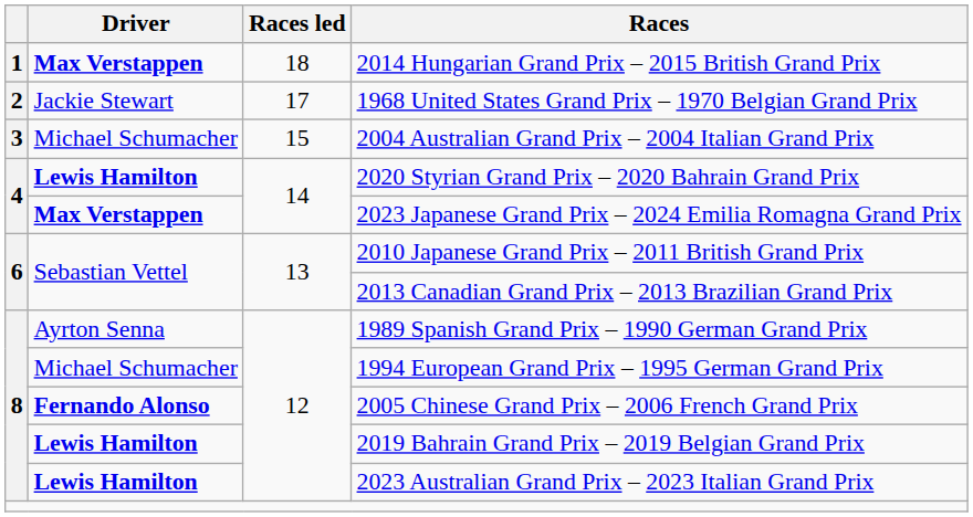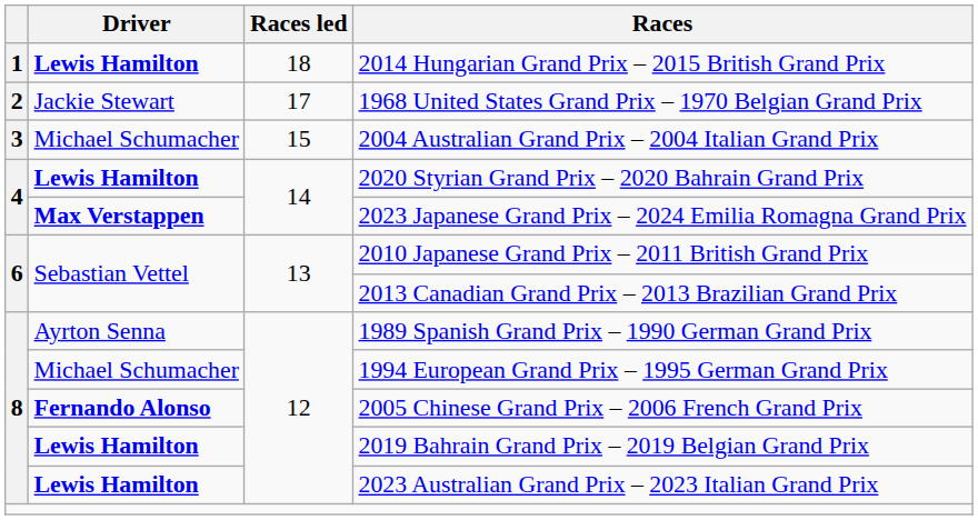 <table class="wikitable">
 <tr>
 <th></th>
 <th>Driver</th>
 <th>Races led</th>
 <th>Races</th>
 </tr>
 <tr>
 <th>1</th>
-<td> <strong><a href='#'>Max Verstappen</a></strong></td>
+<td> <strong><a href='#'>Lewis Hamilton</a></strong></td>
 <td align=center>18</td>
 <td><a href='#'>2014 Hungarian Grand Prix</a> – <a href='#'>2015 British Grand Prix</a></td>
 </tr>
 <tr>
 <th>2</th>
 <td> <a href='#'>Jackie Stewart</a></td>
 <td align=center>17</td>
 <td><a href='#'>1968 United States Grand Prix</a> – <a href='#'>1970 Belgian Grand Prix</a></td>
 </tr>
 <tr>
 <th>3</th>
 <td> <a href='#'>Michael Schumacher</a></td>
 <td align=center>15</td>
 <td><a href='#'>2004 Australian Grand Prix</a> – <a href='#'>2004 Italian Grand Prix</a></td>
 </tr>
 <tr>
 <th rowspan=2>4</th>
 <td> <strong><a href='#'>Lewis Hamilton</a></strong></td>
 <td align=center rowspan=2>14</td>
 <td><a href='#'>2020 Styrian Grand Prix</a> – <a href='#'>2020 Bahrain Grand Prix</a></td>
 </tr>
 <tr>
 <td> <strong><a href='#'>Max Verstappen</a></strong></td>
 <td><a href='#'>2023 Japanese Grand Prix</a> – <a href='#'>2024 Emilia Romagna Grand Prix</a></td>
 </tr>
 <tr>
 <th rowspan=2>6</th>
 <td rowspan=2> <a href='#'>Sebastian Vettel</a></td>
 <td align=center rowspan=2>13</td>
 <td><a href='#'>2010 Japanese Grand Prix</a> – <a href='#'>2011 British Grand Prix</a></td>
 </tr>
 <tr>
 <td align=left><a href='#'>2013 Canadian Grand Prix</a> – <a href='#'>2013 Brazilian Grand Prix</a></td>
 </tr>
 <tr>
 <th rowspan=5>8</th>
 <td> <a href='#'>Ayrton Senna</a></td>
 <td align=center rowspan=5>12</td>
 <td><a href='#'>1989 Spanish Grand Prix</a> – <a href='#'>1990 German Grand Prix</a></td>
 </tr>
 <tr>
 <td> <a href='#'>Michael Schumacher</a></td>
 <td><a href='#'>1994 European Grand Prix</a> – <a href='#'>1995 German Grand Prix</a></td>
 </tr>
 <tr>
 <td> <strong><a href='#'>Fernando Alonso</a></strong></td>
 <td><a href='#'>2005 Chinese Grand Prix</a> – <a href='#'>2006 French Grand Prix</a></td>
 </tr>
 <tr>
 <td> <strong><a href='#'>Lewis Hamilton</a></strong></td>
 <td><a href='#'>2019 Bahrain Grand Prix</a> – <a href='#'>2019 Belgian Grand Prix</a></td>
 </tr>
 <tr>
 <td> <strong><a href='#'>Lewis Hamilton</a></strong></td>
 <td><a href='#'>2023 Australian Grand Prix</a> – <a href='#'>2023 Italian Grand Prix</a></td>
 </tr>
 <tr>
 <td colspan=4></td>
 </tr>
 </table>
